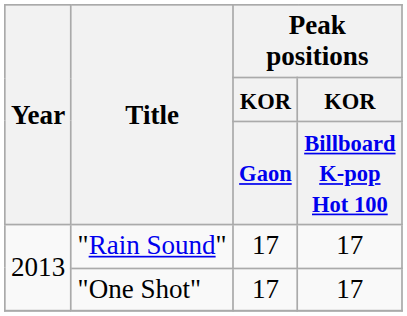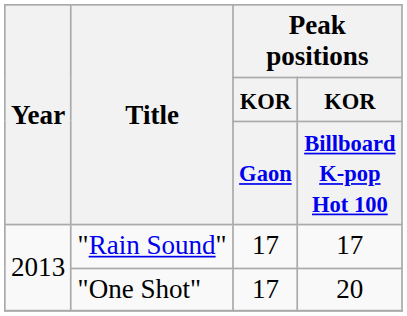 <table class="wikitable" style="text-align:center;">
 <tr>
 <th rowspan=3>Year</th>
 <th rowspan=3>Title</th>
 <th colspan=2>Peak positions</th>
 </tr>
 <tr>
 <th width="30"><small>KOR</small></th>
 <th width="30"><small>KOR</small></th>
 </tr>
 <tr>
 <th align=center><small><a href='#'>Gaon</a></small><br></th>
 <th width="30"><small><a href='#'>Billboard</a> <a href='#'>K-pop Hot 100</a></small><br></th>
 </tr>
 <tr>
 <td rowspan="2">2013</td>
 <td align="left">"<a href='#'>Rain Sound</a>"</td>
 <td align=center>17</td>
 <td align=center>17</td>
 </tr>
 <tr>
 <td align="left">"One Shot"</td>
 <td align=center>17</td>
-<td align=center>17</td>
+<td align=center>20</td>
 </tr>
 <tr>
 </tr>
 </table>
